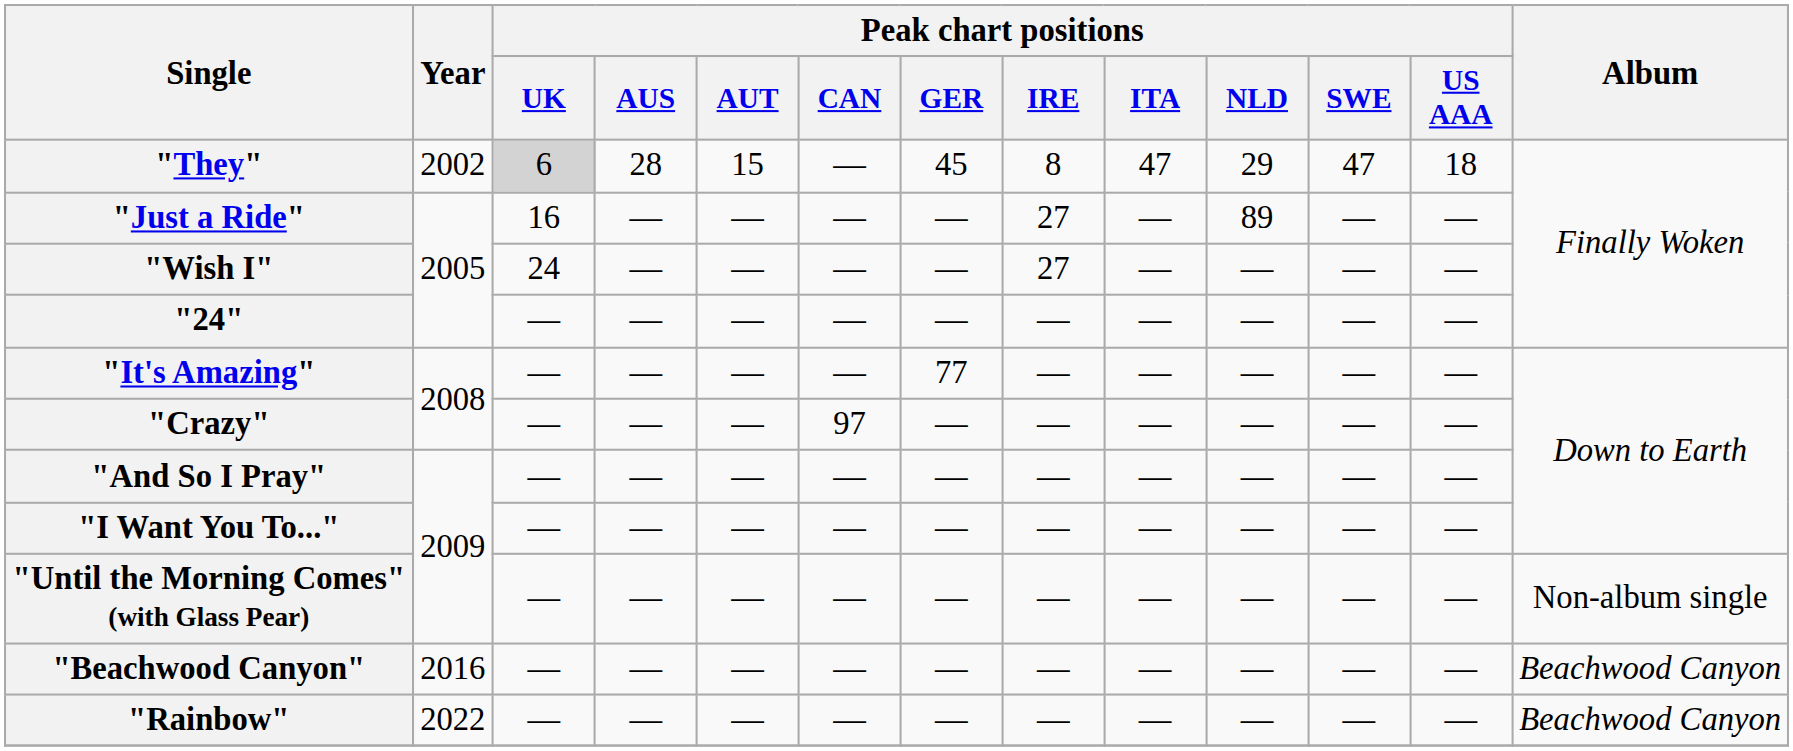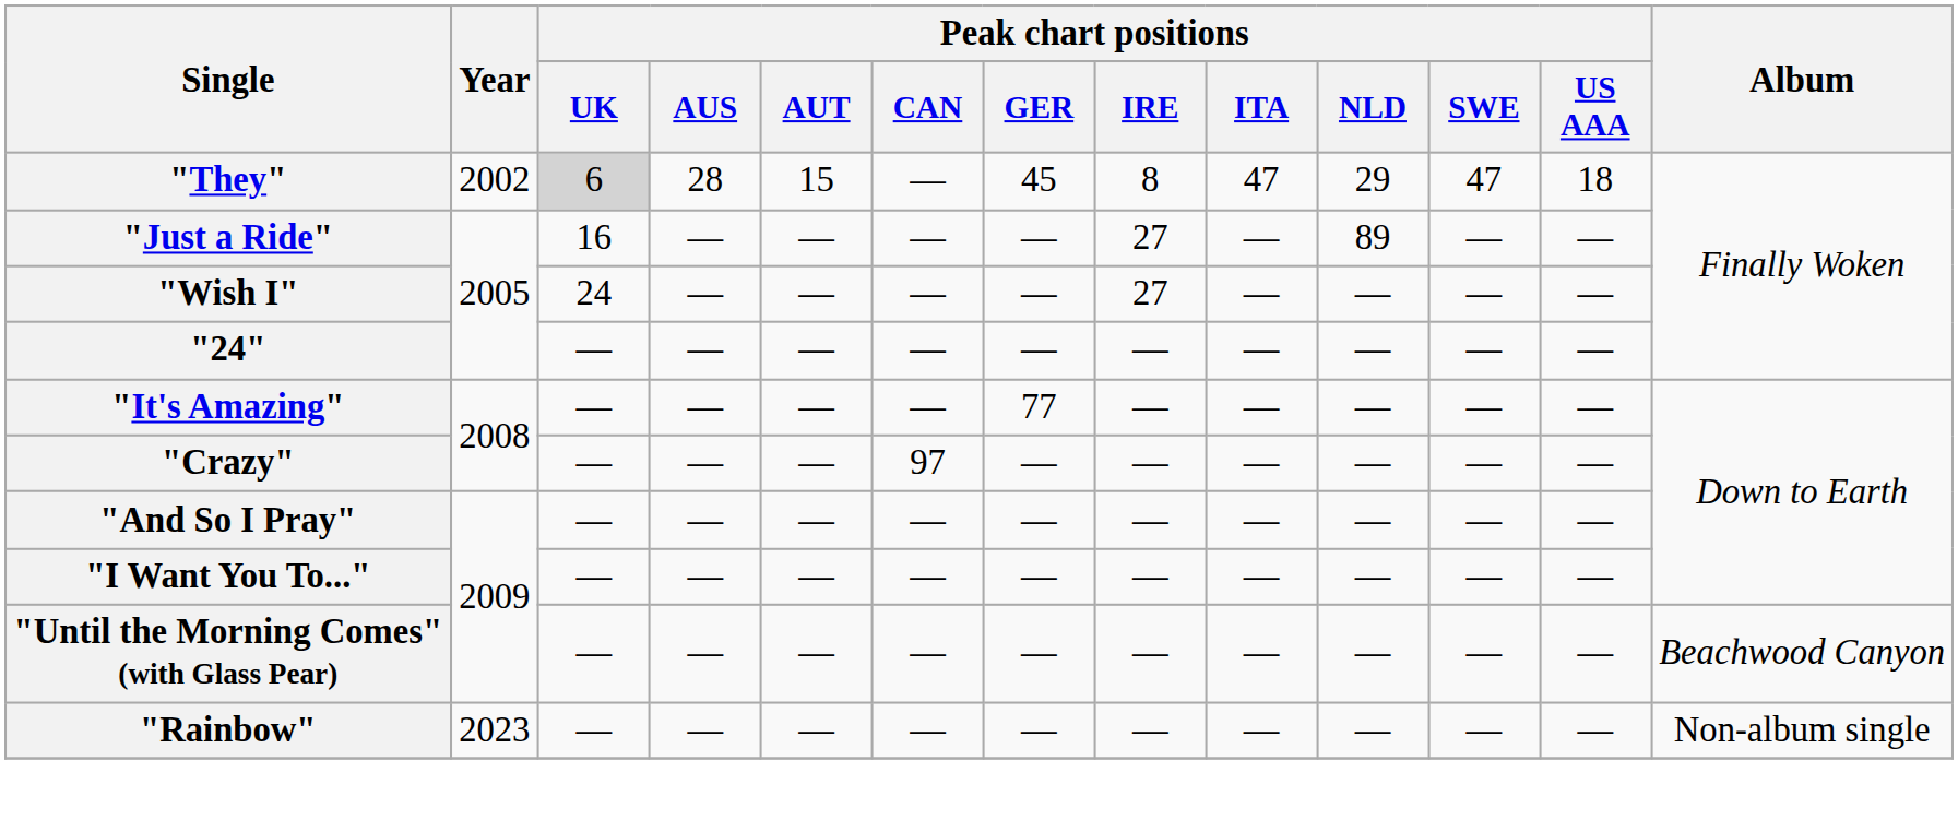 <table class="wikitable plainrowheaders" style="text-align:center">
 <tr>
 <th rowspan="2">Single</th>
 <th rowspan="2">Year</th>
 <th colspan="10">Peak chart positions</th>
 <th rowspan="2">Album</th>
 </tr>
 <tr>
 <th scope="col" style="width:3em;font-size:90%;"><a href='#'>UK</a><br></th>
 <th scope="col" style="width:3em;font-size:90%;"><a href='#'>AUS</a><br></th>
 <th scope="col" style="width:3em;font-size:90%;"><a href='#'>AUT</a><br></th>
 <th scope="col" style="width:3em;font-size:90%;"><a href='#'>CAN</a><br></th>
 <th scope="col" style="width:3em;font-size:90%;"><a href='#'>GER</a></th>
 <th scope="col" style="width:3em;font-size:90%;"><a href='#'>IRE</a><br></th>
 <th scope="col" style="width:3em;font-size:90%;"><a href='#'>ITA</a><br></th>
 <th scope="col" style="width:3em;font-size:90%;"><a href='#'>NLD</a><br></th>
 <th scope="col" style="width:3em;font-size:90%;"><a href='#'>SWE</a><br></th>
 <th scope="col" style="width:3em;font-size:90%;"><a href='#'>US AAA</a></th>
 </tr>
 <tr>
 <th scope="row">"<a href='#'>They</a>"</th>
 <td>2002</td>
 <td style="background: lightgrey;">6</td>
 <td>28</td>
 <td>15</td>
 <td>—</td>
 <td>45</td>
 <td>8</td>
 <td>47</td>
 <td>29</td>
 <td>47</td>
 <td>18</td>
 <td rowspan="4"><em>Finally Woken</em></td>
 </tr>
 <tr>
 <th scope="row">"<a href='#'>Just a Ride</a>"</th>
 <td rowspan="3">2005</td>
 <td>16</td>
 <td>—</td>
 <td>—</td>
 <td>—</td>
 <td>—</td>
 <td>27</td>
 <td>—</td>
 <td>89</td>
 <td>—</td>
 <td>—</td>
 </tr>
 <tr>
 <th scope="row">"Wish I"</th>
 <td>24</td>
 <td>—</td>
 <td>—</td>
 <td>—</td>
 <td>—</td>
 <td>27</td>
 <td>—</td>
 <td>—</td>
 <td>—</td>
 <td>—</td>
 </tr>
 <tr>
 <th scope="row">"24"</th>
 <td>—</td>
 <td>—</td>
 <td>—</td>
 <td>—</td>
 <td>—</td>
 <td>—</td>
 <td>—</td>
 <td>—</td>
 <td>—</td>
 <td>—</td>
 </tr>
 <tr>
 <th scope="row">"<a href='#'>It's Amazing</a>"</th>
 <td rowspan="2">2008</td>
 <td>—</td>
 <td>—</td>
 <td>—</td>
 <td>—</td>
 <td>77</td>
 <td>—</td>
 <td>—</td>
 <td>—</td>
 <td>—</td>
 <td>—</td>
 <td rowspan="4"><em>Down to Earth</em></td>
 </tr>
 <tr>
 <th scope="row">"Crazy"</th>
 <td>—</td>
 <td>—</td>
 <td>—</td>
 <td>97</td>
 <td>—</td>
 <td>—</td>
 <td>—</td>
 <td>—</td>
 <td>—</td>
 <td>—</td>
 </tr>
 <tr>
 <th scope="row">"And So I Pray"</th>
 <td rowspan="3">2009</td>
 <td>—</td>
 <td>—</td>
 <td>—</td>
 <td>—</td>
 <td>—</td>
 <td>—</td>
 <td>—</td>
 <td>—</td>
 <td>—</td>
 <td>—</td>
 </tr>
 <tr>
 <th scope="row">"I Want You To..."</th>
 <td>—</td>
 <td>—</td>
 <td>—</td>
 <td>—</td>
 <td>—</td>
 <td>—</td>
 <td>—</td>
 <td>—</td>
 <td>—</td>
 <td>—</td>
 </tr>
 <tr>
 <th scope="row">"Until the Morning Comes"<br><small>(with Glass Pear)<br></small></th>
 <td>—</td>
 <td>—</td>
 <td>—</td>
 <td>—</td>
 <td>—</td>
 <td>—</td>
 <td>—</td>
 <td>—</td>
 <td>—</td>
 <td>—</td>
-<td>Non-album single</td>
+<td rowspan="1"><em>Beachwood Canyon</em></td>
 </tr>
 <tr>
-<th scope="row">"Beachwood Canyon"</th>
-<td rowspan="1">2016</td>
+<th scope="row">"Rainbow"</th>
+<td>2023</td>
 <td>—</td>
 <td>—</td>
 <td>—</td>
 <td>—</td>
 <td>—</td>
 <td>—</td>
 <td>—</td>
 <td>—</td>
 <td>—</td>
 <td>—</td>
-<td rowspan="1"><em>Beachwood Canyon</em></td>
-</tr>
-<tr>
-<th scope="row">"Rainbow"</th>
-<td>2022</td>
-<td>—</td>
-<td>—</td>
-<td>—</td>
-<td>—</td>
-<td>—</td>
-<td>—</td>
-<td>—</td>
-<td>—</td>
-<td>—</td>
-<td>—</td>
-<td rowspan="1"><em>Beachwood Canyon</em></td>
+<td>Non-album single</td>
 </tr>
 <tr>
 </tr>
 </table>
